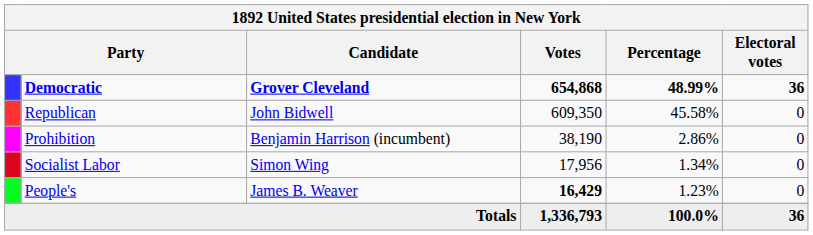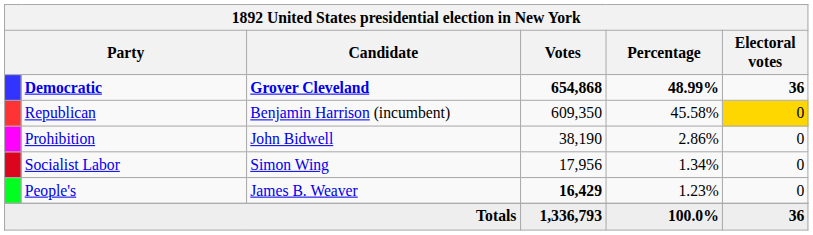 <table class="wikitable" style="font-size: 95%;">
 <tr>
 <th colspan="6">1892 United States presidential election in New York</th>
 </tr>
 <tr>
 <th colspan="2" style="width: 15em">Party</th>
 <th style="width: 17em">Candidate</th>
 <th style="width: 5em">Votes</th>
 <th style="width: 7em">Percentage</th>
 <th style="width: 5em">Electoral votes</th>
 </tr>
 <tr>
 <th style="background-color:#3333FF; width: 3px"></th>
 <td style="width: 130px"><strong><a href='#'>Democratic</a></strong></td>
 <td><strong><a href='#'>Grover Cleveland</a></strong></td>
 <td align="right"><strong>654,868</strong></td>
 <td align="right"><strong>48.99%</strong></td>
 <td align="right"><strong>36</strong></td>
 </tr>
 <tr>
 <th style="background-color:#FF3333; width: 3px"></th>
 <td style="width: 130px"><a href='#'>Republican</a></td>
-<td><a href='#'>John Bidwell</a></td>
+<td><a href='#'>Benjamin Harrison</a> (incumbent)</td>
 <td align="right">609,350</td>
 <td align="right">45.58%</td>
-<td align="right">0</td>
+<td align="right" style="background: gold;">0</td>
 </tr>
 <tr>
 <th style="background-color:#FF00FF; width: 3px"></th>
 <td style="width: 130px"><a href='#'>Prohibition</a></td>
-<td><a href='#'>Benjamin Harrison</a> (incumbent)</td>
+<td><a href='#'>John Bidwell</a></td>
 <td align="right">38,190</td>
 <td align="right">2.86%</td>
 <td align="right">0</td>
 </tr>
 <tr>
 <th style="background-color:#DD051D; width: 3px"></th>
 <td style="width: 130px"><a href='#'>Socialist Labor</a></td>
 <td><a href='#'>Simon Wing</a></td>
 <td align="right">17,956</td>
 <td align="right">1.34%</td>
 <td align="right">0</td>
 </tr>
 <tr>
 <th style="background-color:#00FF21; width: 3px"></th>
 <td style="width: 130px"><a href='#'>People's</a></td>
 <td><a href='#'>James B. Weaver</a></td>
 <td align="right"><strong>16,429</strong></td>
 <td align="right">1.23%</td>
 <td align="right">0</td>
 </tr>
 <tr>
 </tr>
 <tr bgcolor="#EEEEEE">
 <td colspan="3" align="right"><strong>Totals</strong></td>
 <td align="right"><strong>1,336,793</strong></td>
 <td align="right"><strong>100.0%</strong></td>
 <td align="right"><strong>36</strong></td>
 </tr>
 </table>
